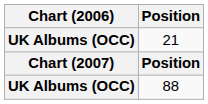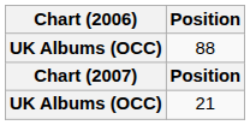 <table class="wikitable plainrowheaders">
 <tr>
 <th scope="col">Chart (2006)</th>
 <th scope="col">Position</th>
 </tr>
 <tr>
 <th scope="row">UK Albums (OCC)</th>
-<td align="center">21</td>
+<td align="center">88</td>
 </tr>
 <tr>
 <th scope="col">Chart (2007)</th>
 <th scope="col">Position</th>
 </tr>
 <tr>
 <th scope="row">UK Albums (OCC)</th>
-<td align="center">88</td>
+<td align="center">21</td>
 </tr>
 </table>
